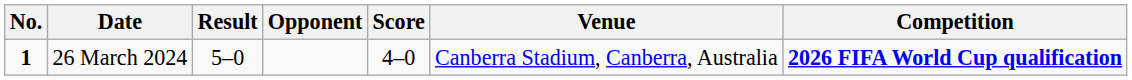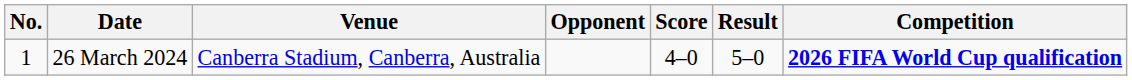 <table class="wikitable sortable">
 <tr>
 <th scope="col">No.</th>
 <th scope="col">Date</th>
-<th scope="col">Result</th>
+<th scope="col">Venue</th>
 <th scope="col">Opponent</th>
 <th scope="col">Score</th>
-<th scope="col">Venue</th>
+<th scope="col">Result</th>
 <th scope="col">Competition</th>
 </tr>
 <tr>
-<td align="center"><strong>1</strong></td>
+<td align="center">1</td>
 <td>26 March 2024</td>
-<td align="center">5–0</td>
+<td><a href='#'>Canberra Stadium</a>, <a href='#'>Canberra</a>, Australia</td>
 <td></td>
 <td align="center">4–0</td>
-<td><a href='#'>Canberra Stadium</a>, <a href='#'>Canberra</a>, Australia</td>
+<td align="center">5–0</td>
 <td><strong><a href='#'>2026 FIFA World Cup qualification</a></strong></td>
 </tr>
 </table>
